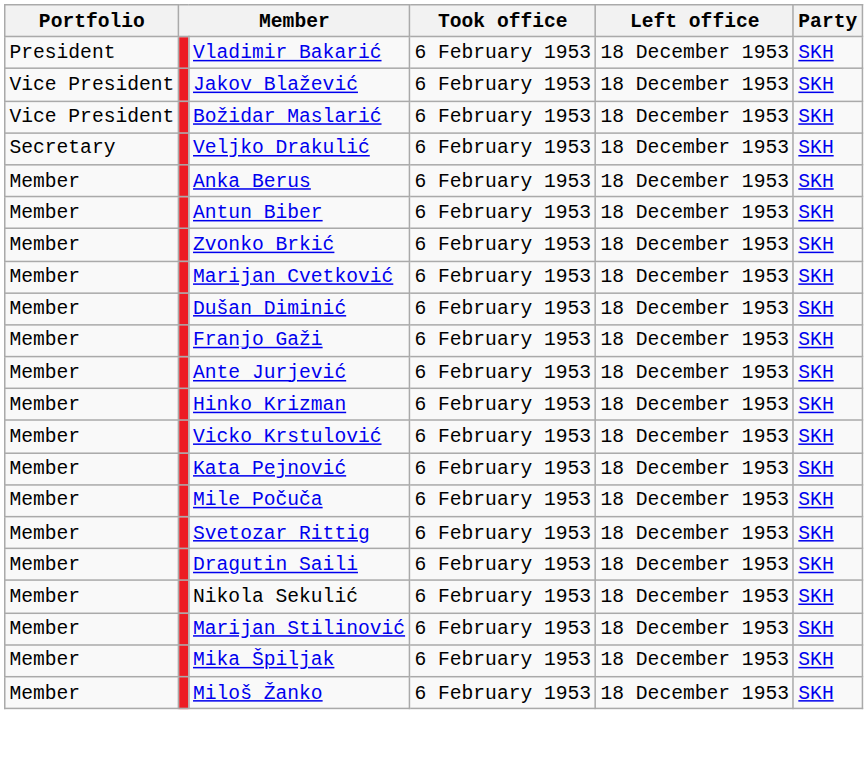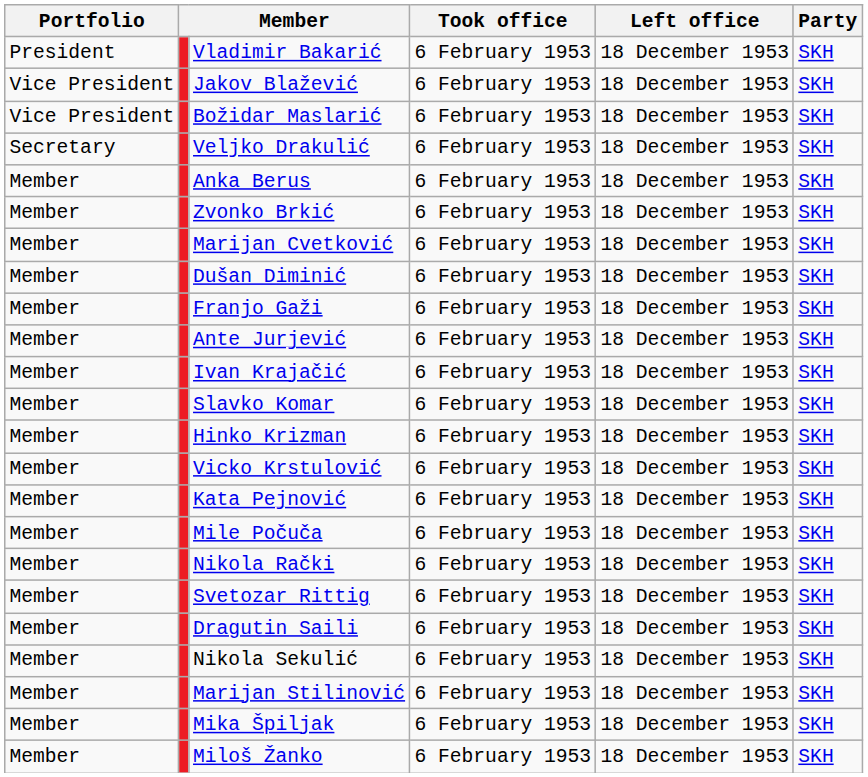 <table class="wikitable">
 <tr>
 <th style="text-align: center;">Portfolio</th>
 <th colspan="2" style="text-align: center;">Member</th>
 <th style="text-align: center;">Took office</th>
 <th style="text-align: center;">Left office</th>
 <th style="text-align: center;">Party</th>
 </tr>
 <tr>
 <td>President</td>
 <td style="background:#ED1C24;"></td>
 <td><a href='#'>Vladimir Bakarić</a></td>
 <td>6 February 1953</td>
 <td>18 December 1953</td>
 <td><a href='#'>SKH</a></td>
 </tr>
 <tr>
 <td>Vice President</td>
 <td style="background:#ED1C24;"></td>
 <td><a href='#'>Jakov Blažević</a></td>
 <td>6 February 1953</td>
 <td>18 December 1953</td>
 <td><a href='#'>SKH</a></td>
 </tr>
 <tr>
 <td>Vice President</td>
 <td style="background:#ED1C24;"></td>
 <td><a href='#'>Božidar Maslarić</a></td>
 <td>6 February 1953</td>
 <td>18 December 1953</td>
 <td><a href='#'>SKH</a></td>
 </tr>
 <tr>
 <td>Secretary</td>
 <td style="background:#ED1C24;"></td>
 <td><a href='#'>Veljko Drakulić</a></td>
 <td>6 February 1953</td>
 <td>18 December 1953</td>
 <td><a href='#'>SKH</a></td>
 </tr>
 <tr>
 <td>Member</td>
 <td style="background:#ED1C24;"></td>
 <td><a href='#'>Anka Berus</a></td>
 <td>6 February 1953</td>
 <td>18 December 1953</td>
 <td><a href='#'>SKH</a></td>
 </tr>
 <tr>
 <td>Member</td>
 <td style="background:#ED1C24;"></td>
-<td><a href='#'>Antun Biber</a></td>
-<td>6 February 1953</td>
-<td>18 December 1953</td>
-<td><a href='#'>SKH</a></td>
-</tr>
-<tr>
-<td>Member</td>
-<td style="background:#ED1C24;"></td>
 <td><a href='#'>Zvonko Brkić</a></td>
 <td>6 February 1953</td>
 <td>18 December 1953</td>
 <td><a href='#'>SKH</a></td>
 </tr>
 <tr>
 <td>Member</td>
 <td style="background:#ED1C24;"></td>
 <td><a href='#'>Marijan Cvetković</a></td>
 <td>6 February 1953</td>
 <td>18 December 1953</td>
 <td><a href='#'>SKH</a></td>
 </tr>
 <tr>
 <td>Member</td>
 <td style="background:#ED1C24;"></td>
 <td><a href='#'>Dušan Diminić</a></td>
 <td>6 February 1953</td>
 <td>18 December 1953</td>
 <td><a href='#'>SKH</a></td>
 </tr>
 <tr>
 <td>Member</td>
 <td style="background:#ED1C24;"></td>
 <td><a href='#'>Franjo Gaži</a></td>
 <td>6 February 1953</td>
 <td>18 December 1953</td>
 <td><a href='#'>SKH</a></td>
 </tr>
 <tr>
 <td>Member</td>
 <td style="background:#ED1C24;"></td>
 <td><a href='#'>Ante Jurjević</a></td>
 <td>6 February 1953</td>
 <td>18 December 1953</td>
 <td><a href='#'>SKH</a></td>
 </tr>
 <tr>
 <td>Member</td>
 <td style="background:#ED1C24;"></td>
+<td><a href='#'>Ivan Krajačić</a></td>
+<td>6 February 1953</td>
+<td>18 December 1953</td>
+<td><a href='#'>SKH</a></td>
+</tr>
+<tr>
+<td>Member</td>
+<td style="background:#ED1C24;"></td>
+<td><a href='#'>Slavko Komar</a></td>
+<td>6 February 1953</td>
+<td>18 December 1953</td>
+<td><a href='#'>SKH</a></td>
+</tr>
+<tr>
+<td>Member</td>
+<td style="background:#ED1C24;"></td>
 <td><a href='#'>Hinko Krizman</a></td>
 <td>6 February 1953</td>
 <td>18 December 1953</td>
 <td><a href='#'>SKH</a></td>
 </tr>
 <tr>
 <td>Member</td>
 <td style="background:#ED1C24;"></td>
 <td><a href='#'>Vicko Krstulović</a></td>
 <td>6 February 1953</td>
 <td>18 December 1953</td>
 <td><a href='#'>SKH</a></td>
 </tr>
 <tr>
 <td>Member</td>
 <td style="background:#ED1C24;"></td>
 <td><a href='#'>Kata Pejnović</a></td>
 <td>6 February 1953</td>
 <td>18 December 1953</td>
 <td><a href='#'>SKH</a></td>
 </tr>
 <tr>
 <td>Member</td>
 <td style="background:#ED1C24;"></td>
 <td><a href='#'>Mile Počuča</a></td>
+<td>6 February 1953</td>
+<td>18 December 1953</td>
+<td><a href='#'>SKH</a></td>
+</tr>
+<tr>
+<td>Member</td>
+<td style="background:#ED1C24;"></td>
+<td><a href='#'>Nikola Rački</a></td>
 <td>6 February 1953</td>
 <td>18 December 1953</td>
 <td><a href='#'>SKH</a></td>
 </tr>
 <tr>
 <td>Member</td>
 <td style="background:#ED1C24;"></td>
 <td><a href='#'>Svetozar Rittig</a></td>
 <td>6 February 1953</td>
 <td>18 December 1953</td>
 <td><a href='#'>SKH</a></td>
 </tr>
 <tr>
 <td>Member</td>
 <td style="background:#ED1C24;"></td>
 <td><a href='#'>Dragutin Saili</a></td>
 <td>6 February 1953</td>
 <td>18 December 1953</td>
 <td><a href='#'>SKH</a></td>
 </tr>
 <tr>
 <td>Member</td>
 <td style="background:#ED1C24;"></td>
 <td>Nikola Sekulić</td>
 <td>6 February 1953</td>
 <td>18 December 1953</td>
 <td><a href='#'>SKH</a></td>
 </tr>
 <tr>
 <td>Member</td>
 <td style="background:#ED1C24;"></td>
 <td><a href='#'>Marijan Stilinović</a></td>
 <td>6 February 1953</td>
 <td>18 December 1953</td>
 <td><a href='#'>SKH</a></td>
 </tr>
 <tr>
 <td>Member</td>
 <td style="background:#ED1C24;"></td>
 <td><a href='#'>Mika Špiljak</a></td>
 <td>6 February 1953</td>
 <td>18 December 1953</td>
 <td><a href='#'>SKH</a></td>
 </tr>
 <tr>
 <td>Member</td>
 <td style="background:#ED1C24;"></td>
 <td><a href='#'>Miloš Žanko</a></td>
 <td>6 February 1953</td>
 <td>18 December 1953</td>
 <td><a href='#'>SKH</a></td>
 </tr>
 </table>
